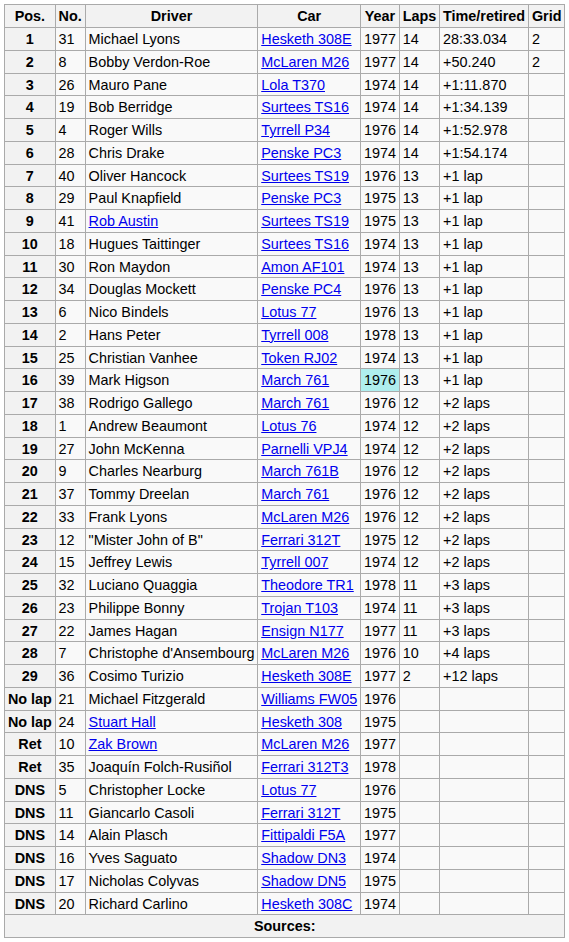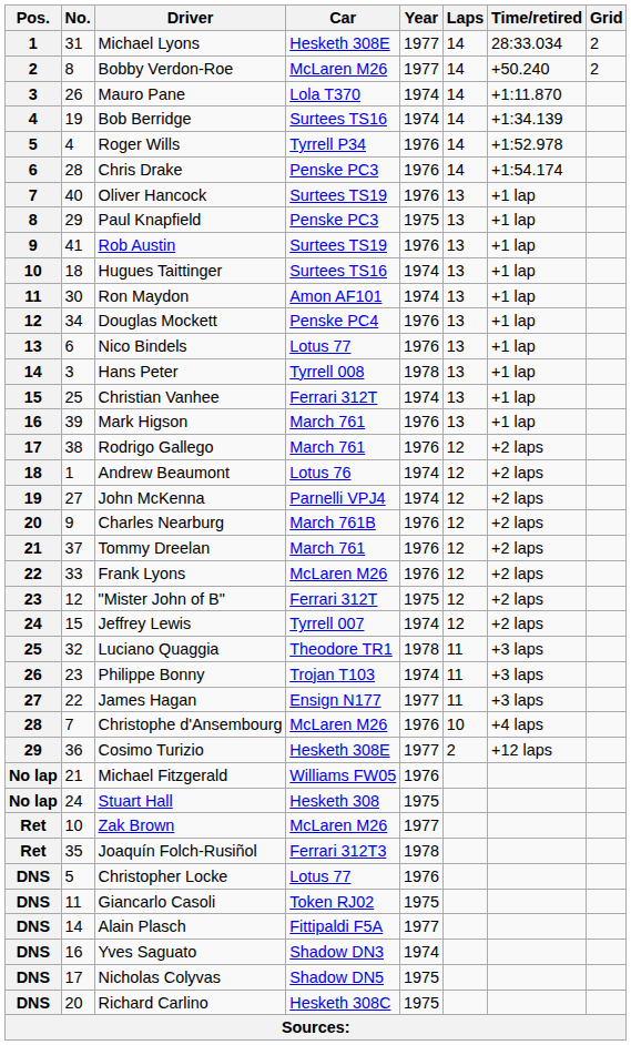 <table class="wikitable" style="font-size:90%">
 <tr>
 <th>Pos.</th>
 <th>No.</th>
 <th>Driver</th>
 <th>Car</th>
 <th>Year</th>
 <th>Laps</th>
 <th>Time/retired</th>
 <th>Grid</th>
 </tr>
 <tr>
 <th>1</th>
 <td>31</td>
 <td> Michael Lyons</td>
 <td><a href='#'>Hesketh 308E</a></td>
 <td>1977</td>
 <td>14</td>
 <td>28:33.034</td>
 <td>2</td>
 </tr>
 <tr>
 <th>2</th>
 <td>8</td>
 <td> Bobby Verdon-Roe</td>
 <td><a href='#'>McLaren M26</a></td>
 <td>1977</td>
 <td>14</td>
 <td>+50.240</td>
 <td>2</td>
 </tr>
 <tr>
 <th>3</th>
 <td>26</td>
 <td> Mauro Pane</td>
 <td><a href='#'>Lola T370</a></td>
 <td>1974</td>
 <td>14</td>
 <td>+1:11.870</td>
 <td></td>
 </tr>
 <tr>
 <th>4</th>
 <td>19</td>
 <td> Bob Berridge</td>
 <td><a href='#'>Surtees TS16</a></td>
 <td>1974</td>
 <td>14</td>
 <td>+1:34.139</td>
 <td></td>
 </tr>
 <tr>
 <th>5</th>
 <td>4</td>
 <td> Roger Wills</td>
 <td><a href='#'>Tyrrell P34</a></td>
 <td>1976</td>
 <td>14</td>
 <td>+1:52.978</td>
 <td></td>
 </tr>
 <tr>
 <th>6</th>
 <td>28</td>
 <td> Chris Drake</td>
 <td><a href='#'>Penske PC3</a></td>
-<td>1974</td>
+<td>1976</td>
 <td>14</td>
 <td>+1:54.174</td>
 <td></td>
 </tr>
 <tr>
 <th>7</th>
 <td>40</td>
 <td> Oliver Hancock</td>
 <td><a href='#'>Surtees TS19</a></td>
 <td>1976</td>
 <td>13</td>
 <td>+1 lap</td>
 <td></td>
 </tr>
 <tr>
 <th>8</th>
 <td>29</td>
 <td> Paul Knapfield</td>
 <td><a href='#'>Penske PC3</a></td>
 <td>1975</td>
 <td>13</td>
 <td>+1 lap</td>
 <td></td>
 </tr>
 <tr>
 <th>9</th>
 <td>41</td>
 <td> <a href='#'>Rob Austin</a></td>
 <td><a href='#'>Surtees TS19</a></td>
-<td>1975</td>
+<td>1976</td>
 <td>13</td>
 <td>+1 lap</td>
 <td></td>
 </tr>
 <tr>
 <th>10</th>
 <td>18</td>
 <td> Hugues Taittinger</td>
 <td><a href='#'>Surtees TS16</a></td>
 <td>1974</td>
 <td>13</td>
 <td>+1 lap</td>
 <td></td>
 </tr>
 <tr>
 <th>11</th>
 <td>30</td>
 <td> Ron Maydon</td>
 <td><a href='#'>Amon AF101</a></td>
 <td>1974</td>
 <td>13</td>
 <td>+1 lap</td>
 <td></td>
 </tr>
 <tr>
 <th>12</th>
 <td>34</td>
 <td> Douglas Mockett</td>
 <td><a href='#'>Penske PC4</a></td>
 <td>1976</td>
 <td>13</td>
 <td>+1 lap</td>
 <td></td>
 </tr>
 <tr>
 <th>13</th>
 <td>6</td>
 <td> Nico Bindels</td>
 <td><a href='#'>Lotus 77</a></td>
 <td>1976</td>
 <td>13</td>
 <td>+1 lap</td>
 <td></td>
 </tr>
 <tr>
 <th>14</th>
-<td>2</td>
+<td>3</td>
 <td> Hans Peter</td>
 <td><a href='#'>Tyrrell 008</a></td>
 <td>1978</td>
 <td>13</td>
 <td>+1 lap</td>
 <td></td>
 </tr>
 <tr>
 <th>15</th>
 <td>25</td>
 <td> Christian Vanhee</td>
-<td><a href='#'>Token RJ02</a></td>
+<td><a href='#'>Ferrari 312T</a></td>
 <td>1974</td>
 <td>13</td>
 <td>+1 lap</td>
 <td></td>
 </tr>
 <tr>
 <th>16</th>
 <td>39</td>
 <td> Mark Higson</td>
 <td><a href='#'>March 761</a></td>
-<td style="background: paleturquoise;">1976</td>
+<td>1976</td>
 <td>13</td>
 <td>+1 lap</td>
 <td></td>
 </tr>
 <tr>
 <th>17</th>
 <td>38</td>
 <td> Rodrigo Gallego</td>
 <td><a href='#'>March 761</a></td>
 <td>1976</td>
 <td>12</td>
 <td>+2 laps</td>
 <td></td>
 </tr>
 <tr>
 <th>18</th>
 <td>1</td>
 <td> Andrew Beaumont</td>
 <td><a href='#'>Lotus 76</a></td>
 <td>1974</td>
 <td>12</td>
 <td>+2 laps</td>
 <td></td>
 </tr>
 <tr>
 <th>19</th>
 <td>27</td>
 <td> John McKenna</td>
 <td><a href='#'>Parnelli VPJ4</a></td>
 <td>1974</td>
 <td>12</td>
 <td>+2 laps</td>
 <td></td>
 </tr>
 <tr>
 <th>20</th>
 <td>9</td>
 <td> Charles Nearburg</td>
 <td><a href='#'>March 761B</a></td>
 <td>1976</td>
 <td>12</td>
 <td>+2 laps</td>
 <td></td>
 </tr>
 <tr>
 <th>21</th>
 <td>37</td>
 <td> Tommy Dreelan</td>
 <td><a href='#'>March 761</a></td>
 <td>1976</td>
 <td>12</td>
 <td>+2 laps</td>
 <td></td>
 </tr>
 <tr>
 <th>22</th>
 <td>33</td>
 <td> Frank Lyons</td>
 <td><a href='#'>McLaren M26</a></td>
 <td>1976</td>
 <td>12</td>
 <td>+2 laps</td>
 <td></td>
 </tr>
 <tr>
 <th>23</th>
 <td>12</td>
 <td> "Mister John of B"</td>
 <td><a href='#'>Ferrari 312T</a></td>
 <td>1975</td>
 <td>12</td>
 <td>+2 laps</td>
 <td></td>
 </tr>
 <tr>
 <th>24</th>
 <td>15</td>
 <td> Jeffrey Lewis</td>
 <td><a href='#'>Tyrrell 007</a></td>
 <td>1974</td>
 <td>12</td>
 <td>+2 laps</td>
 <td></td>
 </tr>
 <tr>
 <th>25</th>
 <td>32</td>
 <td> Luciano Quaggia</td>
 <td><a href='#'>Theodore TR1</a></td>
 <td>1978</td>
 <td>11</td>
 <td>+3 laps</td>
 <td></td>
 </tr>
 <tr>
 <th>26</th>
 <td>23</td>
 <td> Philippe Bonny</td>
 <td><a href='#'>Trojan T103</a></td>
 <td>1974</td>
 <td>11</td>
 <td>+3 laps</td>
 <td></td>
 </tr>
 <tr>
 <th>27</th>
 <td>22</td>
 <td> James Hagan</td>
 <td><a href='#'>Ensign N177</a></td>
 <td>1977</td>
 <td>11</td>
 <td>+3 laps</td>
 <td></td>
 </tr>
 <tr>
 <th>28</th>
 <td>7</td>
 <td> Christophe d'Ansembourg</td>
 <td><a href='#'>McLaren M26</a></td>
 <td>1976</td>
 <td>10</td>
 <td>+4 laps</td>
 <td></td>
 </tr>
 <tr>
 <th>29</th>
 <td>36</td>
 <td> Cosimo Turizio</td>
 <td><a href='#'>Hesketh 308E</a></td>
 <td>1977</td>
 <td>2</td>
 <td>+12 laps</td>
 <td></td>
 </tr>
 <tr>
 <th>No lap</th>
 <td>21</td>
 <td> Michael Fitzgerald</td>
 <td><a href='#'>Williams FW05</a></td>
 <td>1976</td>
 <td></td>
 <td></td>
 <td></td>
 </tr>
 <tr>
 <th>No lap</th>
 <td>24</td>
 <td> <a href='#'>Stuart Hall</a></td>
 <td><a href='#'>Hesketh 308</a></td>
 <td>1975</td>
 <td></td>
 <td></td>
 <td></td>
 </tr>
 <tr>
 <th>Ret</th>
 <td>10</td>
 <td> <a href='#'>Zak Brown</a></td>
 <td><a href='#'>McLaren M26</a></td>
 <td>1977</td>
 <td></td>
 <td></td>
 <td></td>
 </tr>
 <tr>
 <th>Ret</th>
 <td>35</td>
 <td> Joaquín Folch-Rusiñol</td>
 <td><a href='#'>Ferrari 312T3</a></td>
 <td>1978</td>
 <td></td>
 <td></td>
 <td></td>
 </tr>
 <tr>
 <th>DNS</th>
 <td>5</td>
 <td> Christopher Locke</td>
 <td><a href='#'>Lotus 77</a></td>
 <td>1976</td>
 <td></td>
 <td></td>
 <td></td>
 </tr>
 <tr>
 <th>DNS</th>
 <td>11</td>
 <td> Giancarlo Casoli</td>
-<td><a href='#'>Ferrari 312T</a></td>
+<td><a href='#'>Token RJ02</a></td>
 <td>1975</td>
 <td></td>
 <td></td>
 <td></td>
 </tr>
 <tr>
 <th>DNS</th>
 <td>14</td>
 <td> Alain Plasch</td>
 <td><a href='#'>Fittipaldi F5A</a></td>
 <td>1977</td>
 <td></td>
 <td></td>
 <td></td>
 </tr>
 <tr>
 <th>DNS</th>
 <td>16</td>
 <td> Yves Saguato</td>
 <td><a href='#'>Shadow DN3</a></td>
 <td>1974</td>
 <td></td>
 <td></td>
 <td></td>
 </tr>
 <tr>
 <th>DNS</th>
 <td>17</td>
 <td> Nicholas Colyvas</td>
 <td><a href='#'>Shadow DN5</a></td>
 <td>1975</td>
 <td></td>
 <td></td>
 <td></td>
 </tr>
 <tr>
 <th>DNS</th>
 <td>20</td>
 <td> Richard Carlino</td>
 <td><a href='#'>Hesketh 308C</a></td>
-<td>1974</td>
+<td>1975</td>
 <td></td>
 <td></td>
 <td></td>
 </tr>
 <tr style="background-color:#E5E4E2" align="center">
 <th colspan=8>Sources:</th>
 </tr>
 <tr>
 </tr>
 </table>
